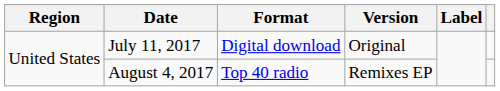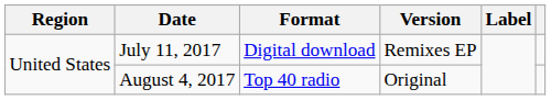 <table class="wikitable plainrowheaders">
 <tr>
 <th scope="col">Region</th>
 <th scope="col">Date</th>
 <th scope="col">Format</th>
 <th scope="col">Version</th>
 <th scope="col">Label</th>
 <th scope="col"></th>
 </tr>
 <tr>
 <td rowspan="2">United States</td>
 <td>July 11, 2017</td>
 <td><a href='#'>Digital download</a></td>
-<td>Original</td>
+<td>Remixes EP</td>
 <td rowspan="2"></td>
 <td></td>
 </tr>
 <tr>
 <td>August 4, 2017</td>
 <td><a href='#'>Top 40 radio</a></td>
-<td>Remixes EP</td>
+<td>Original</td>
 <td></td>
 </tr>
 </table>
